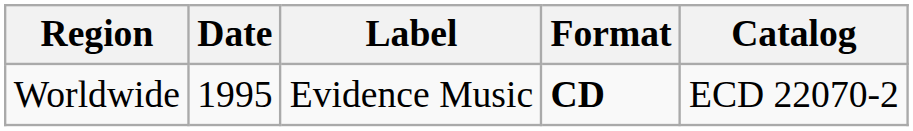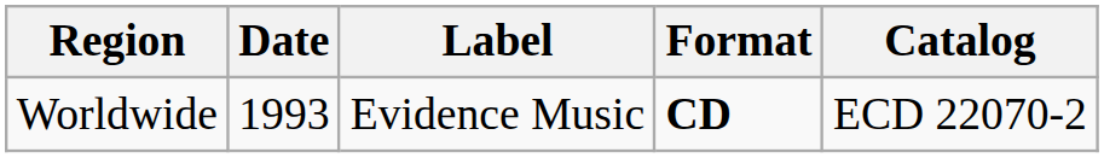 <table class="wikitable">
 <tr>
 <th>Region</th>
 <th>Date</th>
 <th>Label</th>
 <th>Format</th>
 <th>Catalog</th>
 </tr>
 <tr>
 <td>Worldwide</td>
-<td>1995</td>
+<td>1993</td>
 <td>Evidence Music</td>
 <td><strong>CD</strong></td>
 <td>ECD 22070-2</td>
 </tr>
 </table>
